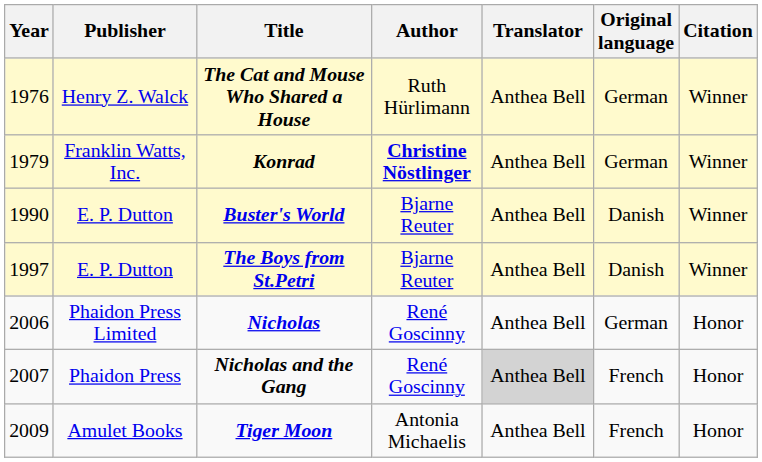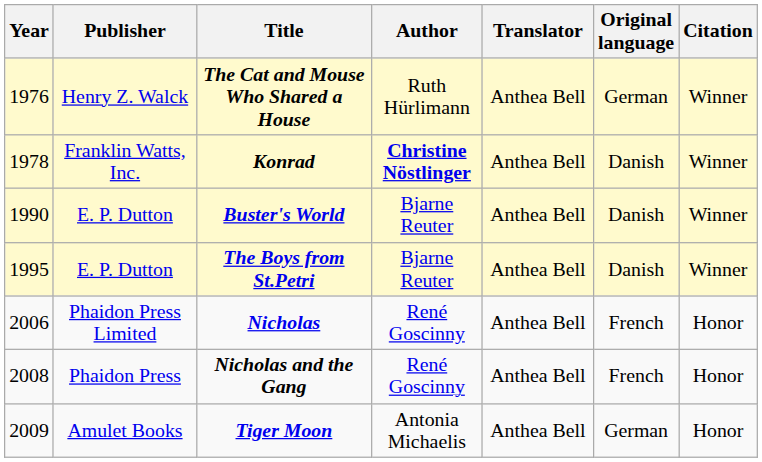 <table class="sortable wikitable" style="text-align: center">
 <tr>
 <th style="width:5%;">Year</th>
 <th style="width:20%;">Publisher</th>
 <th style="width:25%;">Title</th>
 <th style="width:15%;">Author</th>
 <th style="width:15%;">Translator</th>
 <th style="width:10%;">Original language</th>
 <th style="width:10%;">Citation</th>
 </tr>
 <tr style="background:LemonChiffon; color:black">
 <td>1976</td>
 <td><a href='#'>Henry Z. Walck</a></td>
 <td><strong><em>The Cat and Mouse Who Shared a House</em></strong></td>
 <td> Ruth Hürlimann</td>
 <td> Anthea Bell</td>
 <td> German</td>
 <td>Winner</td>
 </tr>
 <tr style="background:LemonChiffon; color:black">
-<td>1979</td>
+<td>1978</td>
 <td><a href='#'>Franklin Watts, Inc.</a></td>
 <td><strong><em>Konrad</em></strong></td>
 <td><strong> <a href='#'>Christine Nöstlinger</a></strong></td>
 <td> Anthea Bell</td>
-<td> German</td>
+<td> Danish</td>
 <td>Winner</td>
 </tr>
 <tr style="background:LemonChiffon; color:black">
 <td>1990</td>
 <td><a href='#'>E. P. Dutton</a></td>
 <td><strong><em><a href='#'>Buster's World</a></em></strong></td>
 <td><a href='#'>Bjarne Reuter</a></td>
 <td> Anthea Bell</td>
 <td> Danish</td>
 <td>Winner</td>
 </tr>
 <tr style="background:LemonChiffon; color:black">
-<td>1997</td>
+<td>1995</td>
 <td><a href='#'>E. P. Dutton</a></td>
 <td><strong><em><a href='#'>The Boys from St.Petri</a></em></strong></td>
 <td><a href='#'>Bjarne Reuter</a></td>
 <td> Anthea Bell</td>
 <td> Danish</td>
 <td>Winner</td>
 </tr>
 <tr>
 <td>2006</td>
 <td><a href='#'>Phaidon Press Limited</a></td>
 <td><strong><em><a href='#'>Nicholas</a></em></strong></td>
 <td><a href='#'>René Goscinny</a></td>
 <td> Anthea Bell</td>
-<td> German</td>
+<td> French</td>
 <td>Honor</td>
 </tr>
 <tr>
-<td>2007</td>
+<td>2008</td>
 <td><a href='#'>Phaidon Press</a></td>
 <td><strong><em>Nicholas and the Gang</em></strong></td>
 <td><a href='#'>René Goscinny</a></td>
-<td style="background: lightgrey;"> Anthea Bell</td>
+<td> Anthea Bell</td>
 <td> French</td>
 <td>Honor</td>
 </tr>
 <tr>
 <td>2009</td>
 <td><a href='#'>Amulet Books</a></td>
 <td><strong><em><a href='#'>Tiger Moon</a></em></strong></td>
 <td>Antonia Michaelis</td>
 <td> Anthea Bell</td>
-<td> French</td>
+<td> German</td>
 <td>Honor</td>
 </tr>
 </table>
